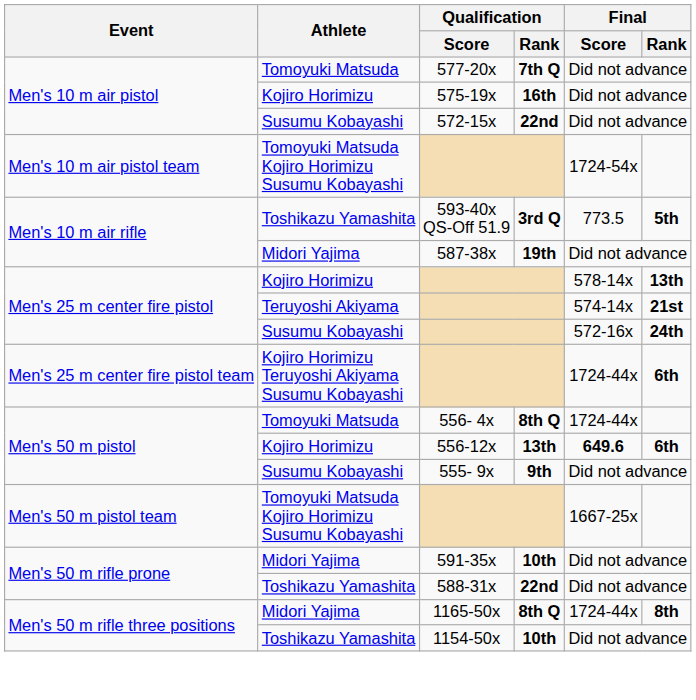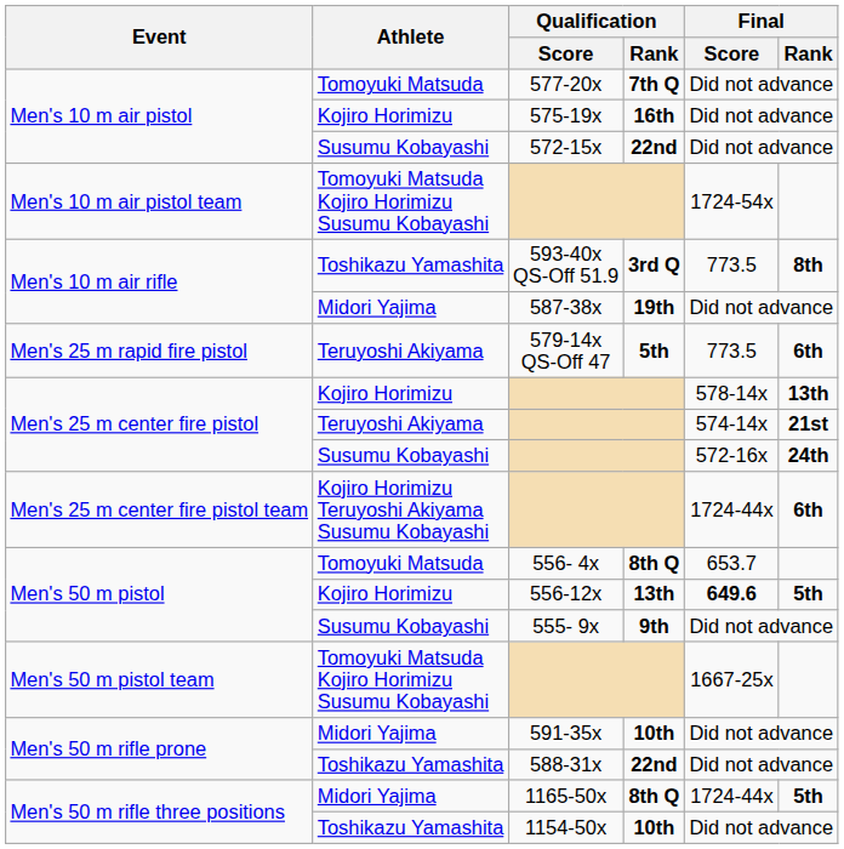 <table class="wikitable" style="font-size:90%">
 <tr>
 <th rowspan="2">Event</th>
 <th rowspan="2">Athlete</th>
 <th colspan="2">Qualification</th>
 <th colspan="2">Final</th>
 </tr>
 <tr>
 <th>Score</th>
 <th>Rank</th>
 <th>Score</th>
 <th>Rank</th>
 </tr>
 <tr>
 <td rowspan=3><a href='#'>Men's 10 m air pistol</a></td>
 <td><a href='#'>Tomoyuki Matsuda</a></td>
 <td align=center>577-20x</td>
 <td align=center><strong>7th Q</strong></td>
 <td align=center colspan=2>Did not advance</td>
 </tr>
 <tr>
 <td><a href='#'>Kojiro Horimizu</a></td>
 <td align=center>575-19x</td>
 <td align=center><strong>16th</strong></td>
 <td align=center colspan=2>Did not advance</td>
 </tr>
 <tr>
 <td><a href='#'>Susumu Kobayashi</a></td>
 <td align=center>572-15x</td>
 <td align=center><strong>22nd</strong></td>
 <td align=center colspan=2>Did not advance</td>
 </tr>
 <tr>
 <td><a href='#'>Men's 10 m air pistol team</a></td>
 <td><a href='#'>Tomoyuki Matsuda</a><br><a href='#'>Kojiro Horimizu</a><br><a href='#'>Susumu Kobayashi</a></td>
 <td colspan=2 bgcolor=wheat></td>
 <td align=center>1724-54x</td>
 <td align=center></td>
 </tr>
 <tr>
 <td rowspan=2><a href='#'>Men's 10 m air rifle</a></td>
 <td><a href='#'>Toshikazu Yamashita</a></td>
 <td align=center>593-40x<br>QS-Off 51.9</td>
 <td align=center><strong>3rd Q</strong></td>
 <td align=center>773.5</td>
-<td align=center><strong>5th</strong></td>
+<td align=center><strong>8th</strong></td>
 </tr>
 <tr>
 <td><a href='#'>Midori Yajima</a></td>
 <td align=center>587-38x</td>
 <td align=center><strong>19th</strong></td>
 <td align=center colspan=2>Did not advance</td>
+</tr>
+<tr>
+<td><a href='#'>Men's 25 m rapid fire pistol</a></td>
+<td><a href='#'>Teruyoshi Akiyama</a></td>
+<td align=center>579-14x<br>QS-Off 47</td>
+<td align=center><strong>5th</strong></td>
+<td align=center>773.5</td>
+<td align=center><strong>6th</strong></td>
 </tr>
 <tr>
 <td rowspan=3><a href='#'>Men's 25 m center fire pistol</a></td>
 <td><a href='#'>Kojiro Horimizu</a></td>
 <td colspan=2 bgcolor=wheat></td>
 <td align=center>578-14x</td>
 <td align=center><strong>13th</strong></td>
 </tr>
 <tr>
 <td><a href='#'>Teruyoshi Akiyama</a></td>
 <td colspan=2 bgcolor=wheat></td>
 <td align=center>574-14x</td>
 <td align=center><strong>21st</strong></td>
 </tr>
 <tr>
 <td><a href='#'>Susumu Kobayashi</a></td>
 <td colspan=2 bgcolor=wheat></td>
 <td align=center>572-16x</td>
 <td align=center><strong>24th</strong></td>
 </tr>
 <tr>
 <td><a href='#'>Men's 25 m center fire pistol team</a></td>
 <td><a href='#'>Kojiro Horimizu</a><br><a href='#'>Teruyoshi Akiyama</a><br><a href='#'>Susumu Kobayashi</a></td>
 <td colspan=2 bgcolor=wheat></td>
 <td align=center>1724-44x</td>
 <td align=center><strong>6th</strong></td>
 </tr>
 <tr>
 <td rowspan=3><a href='#'>Men's 50 m pistol</a></td>
 <td><a href='#'>Tomoyuki Matsuda</a></td>
 <td align=center>556- 4x</td>
 <td align=center><strong>8th Q</strong></td>
-<td align=center>1724-44x</td>
+<td align=center>653.7</td>
 <td align=center></td>
 </tr>
 <tr>
 <td><a href='#'>Kojiro Horimizu</a></td>
 <td align=center>556-12x</td>
 <td align=center><strong>13th</strong></td>
 <td align=center><strong>649.6</strong></td>
-<td align=center><strong>6th</strong></td>
+<td align=center><strong>5th</strong></td>
 </tr>
 <tr>
 <td><a href='#'>Susumu Kobayashi</a></td>
 <td align=center>555- 9x</td>
 <td align=center><strong>9th</strong></td>
 <td align=center colspan=2>Did not advance</td>
 </tr>
 <tr>
 <td><a href='#'>Men's 50 m pistol team</a></td>
 <td><a href='#'>Tomoyuki Matsuda</a><br><a href='#'>Kojiro Horimizu</a><br><a href='#'>Susumu Kobayashi</a></td>
 <td colspan=2 bgcolor=wheat></td>
 <td align=center>1667-25x</td>
 <td align=center></td>
 </tr>
 <tr>
 <td rowspan=2><a href='#'>Men's 50 m rifle prone</a></td>
 <td><a href='#'>Midori Yajima</a></td>
 <td align=center>591-35x</td>
 <td align=center><strong>10th</strong></td>
 <td align=center colspan=2>Did not advance</td>
 </tr>
 <tr>
 <td><a href='#'>Toshikazu Yamashita</a></td>
 <td align=center>588-31x</td>
 <td align=center><strong>22nd</strong></td>
 <td align=center colspan=2>Did not advance</td>
 </tr>
 <tr>
 <td rowspan=2><a href='#'>Men's 50 m rifle three positions</a></td>
 <td><a href='#'>Midori Yajima</a></td>
 <td align=center>1165-50x</td>
 <td align=center><strong>8th Q</strong></td>
 <td align=center>1724-44x</td>
-<td align=center><strong>8th</strong></td>
+<td align=center><strong>5th</strong></td>
 </tr>
 <tr>
 <td><a href='#'>Toshikazu Yamashita</a></td>
 <td align=center>1154-50x</td>
 <td align=center><strong>10th</strong></td>
 <td align=center colspan=2>Did not advance</td>
 </tr>
 </table>
